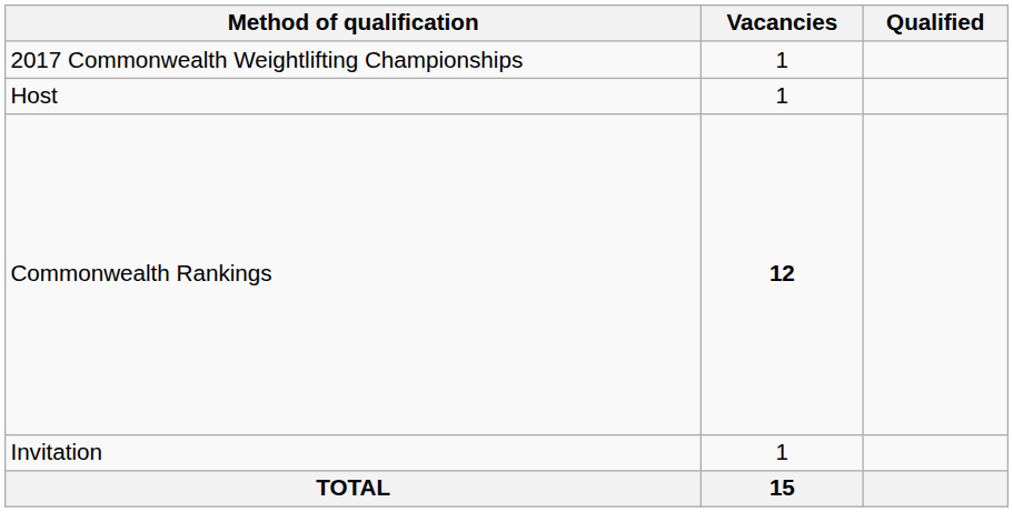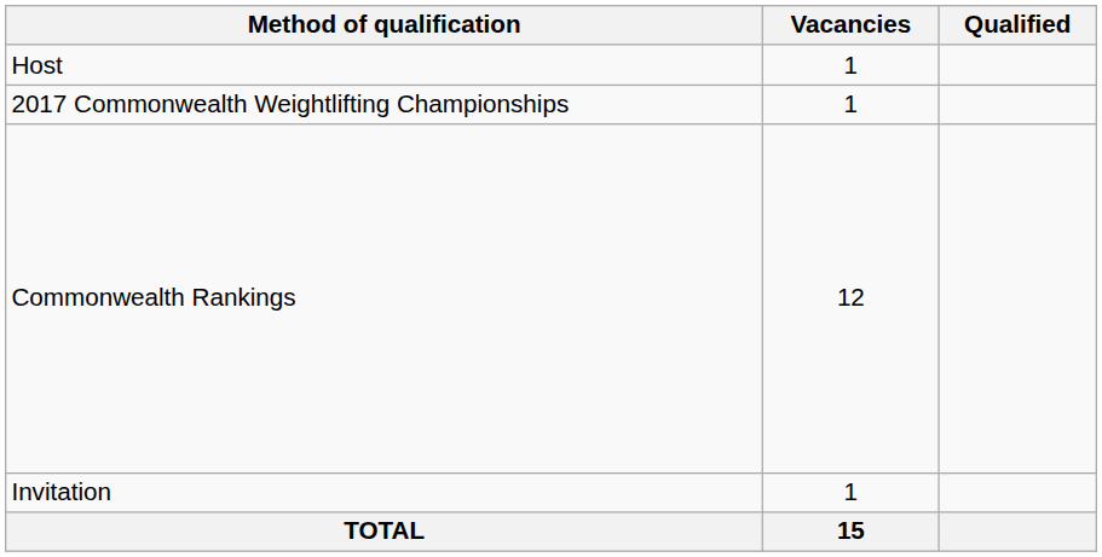 <table class = "wikitable" width=700>
 <tr>
 <th>Method of qualification</th>
 <th>Vacancies</th>
 <th>Qualified</th>
 </tr>
 <tr>
+<td>Host</td>
+<td align="center">1</td>
+<td></td>
+</tr>
+<tr>
 <td>2017 Commonwealth Weightlifting Championships</td>
 <td align="center">1</td>
 <td></td>
 </tr>
 <tr>
-<td>Host</td>
-<td align="center">1</td>
-<td></td>
-</tr>
-<tr>
 <td>Commonwealth Rankings</td>
-<td align="center"><strong>12</strong></td>
+<td align="center">12</td>
 <td><br><br><br><br><br><br><br><br><br><br><br><s></s><br></td>
 </tr>
 <tr>
 <td>Invitation</td>
 <td align="center">1</td>
 <td></td>
 </tr>
 <tr>
 <th>TOTAL</th>
 <th>15</th>
 <th></th>
 </tr>
 </table>
